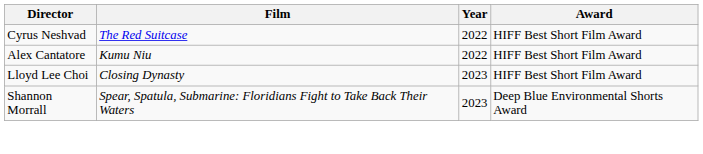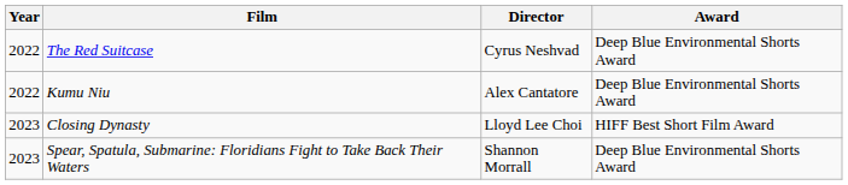 <table class="wikitable">
 <tr>
+<th>Year</th>
+<th>Film</th>
 <th>Director</th>
-<th>Film</th>
-<th>Year</th>
 <th>Award</th>
 </tr>
 <tr>
+<td>2022</td>
+<td><a href='#'><em>The Red Suitcase</em></a></td>
 <td>Cyrus Neshvad</td>
-<td><a href='#'><em>The Red Suitcase</em></a></td>
+<td>Deep Blue Environmental Shorts Award</td>
+</tr>
+<tr>
 <td>2022</td>
+<td><em>Kumu Niu</em></td>
+<td>Alex Cantatore</td>
+<td>Deep Blue Environmental Shorts Award</td>
+</tr>
+<tr>
+<td>2023</td>
+<td><em>Closing Dynasty</em></td>
+<td>Lloyd Lee Choi</td>
 <td>HIFF Best Short Film Award</td>
 </tr>
 <tr>
-<td>Alex Cantatore</td>
-<td><em>Kumu Niu</em></td>
-<td>2022</td>
-<td>HIFF Best Short Film Award</td>
-</tr>
-<tr>
-<td>Lloyd Lee Choi</td>
-<td><em>Closing Dynasty</em></td>
 <td>2023</td>
-<td>HIFF Best Short Film Award</td>
-</tr>
-<tr>
+<td><em>Spear, Spatula, Submarine: Floridians Fight to Take Back Their Waters</em></td>
 <td>Shannon Morrall</td>
-<td><em>Spear, Spatula, Submarine: Floridians Fight to Take Back Their Waters</em></td>
-<td>2023</td>
 <td>Deep Blue Environmental Shorts Award</td>
 </tr>
 </table>
